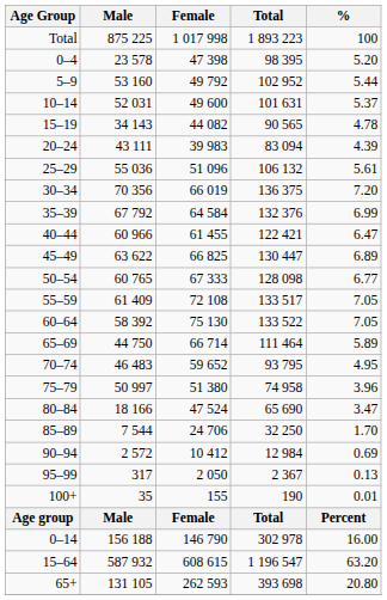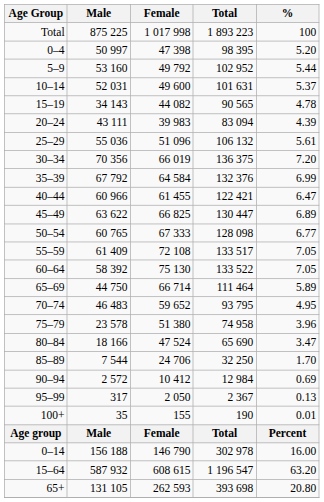 <table class="wikitable">
 <tr>
 <th width="80pt">Age Group</th>
 <th width="80pt">Male</th>
 <th width="80pt">Female</th>
 <th width="80pt">Total</th>
 <th width="80pt">%</th>
 </tr>
 <tr>
 <td align="right">Total</td>
 <td align="right">875 225</td>
 <td align="right">1 017 998</td>
 <td align="right">1 893 223</td>
 <td align="right">100</td>
 </tr>
 <tr>
 <td align="right">0–4</td>
-<td align="right">23 578</td>
+<td align="right">50 997</td>
 <td align="right">47 398</td>
 <td align="right">98 395</td>
 <td align="right">5.20</td>
 </tr>
 <tr>
 <td align="right">5–9</td>
 <td align="right">53 160</td>
 <td align="right">49 792</td>
 <td align="right">102 952</td>
 <td align="right">5.44</td>
 </tr>
 <tr>
 <td align="right">10–14</td>
 <td align="right">52 031</td>
 <td align="right">49 600</td>
 <td align="right">101 631</td>
 <td align="right">5.37</td>
 </tr>
 <tr>
 <td align="right">15–19</td>
 <td align="right">34 143</td>
 <td align="right">44 082</td>
 <td align="right">90 565</td>
 <td align="right">4.78</td>
 </tr>
 <tr>
 <td align="right">20–24</td>
 <td align="right">43 111</td>
 <td align="right">39 983</td>
 <td align="right">83 094</td>
 <td align="right">4.39</td>
 </tr>
 <tr>
 <td align="right">25–29</td>
 <td align="right">55 036</td>
 <td align="right">51 096</td>
 <td align="right">106 132</td>
 <td align="right">5.61</td>
 </tr>
 <tr>
 <td align="right">30–34</td>
 <td align="right">70 356</td>
 <td align="right">66 019</td>
 <td align="right">136 375</td>
 <td align="right">7.20</td>
 </tr>
 <tr>
 <td align="right">35–39</td>
 <td align="right">67 792</td>
 <td align="right">64 584</td>
 <td align="right">132 376</td>
 <td align="right">6.99</td>
 </tr>
 <tr>
 <td align="right">40–44</td>
 <td align="right">60 966</td>
 <td align="right">61 455</td>
 <td align="right">122 421</td>
 <td align="right">6.47</td>
 </tr>
 <tr>
 <td align="right">45–49</td>
 <td align="right">63 622</td>
 <td align="right">66 825</td>
 <td align="right">130 447</td>
 <td align="right">6.89</td>
 </tr>
 <tr>
 <td align="right">50–54</td>
 <td align="right">60 765</td>
 <td align="right">67 333</td>
 <td align="right">128 098</td>
 <td align="right">6.77</td>
 </tr>
 <tr>
 <td align="right">55–59</td>
 <td align="right">61 409</td>
 <td align="right">72 108</td>
 <td align="right">133 517</td>
 <td align="right">7.05</td>
 </tr>
 <tr>
 <td align="right">60–64</td>
 <td align="right">58 392</td>
 <td align="right">75 130</td>
 <td align="right">133 522</td>
 <td align="right">7.05</td>
 </tr>
 <tr>
 <td align="right">65–69</td>
 <td align="right">44 750</td>
 <td align="right">66 714</td>
 <td align="right">111 464</td>
 <td align="right">5.89</td>
 </tr>
 <tr>
 <td align="right">70–74</td>
 <td align="right">46 483</td>
 <td align="right">59 652</td>
 <td align="right">93 795</td>
 <td align="right">4.95</td>
 </tr>
 <tr>
 <td align="right">75–79</td>
-<td align="right">50 997</td>
+<td align="right">23 578</td>
 <td align="right">51 380</td>
 <td align="right">74 958</td>
 <td align="right">3.96</td>
 </tr>
 <tr>
 <td align="right">80–84</td>
 <td align="right">18 166</td>
 <td align="right">47 524</td>
 <td align="right">65 690</td>
 <td align="right">3.47</td>
 </tr>
 <tr>
 <td align="right">85–89</td>
 <td align="right">7 544</td>
 <td align="right">24 706</td>
 <td align="right">32 250</td>
 <td align="right">1.70</td>
 </tr>
 <tr>
 <td align="right">90–94</td>
 <td align="right">2 572</td>
 <td align="right">10 412</td>
 <td align="right">12 984</td>
 <td align="right">0.69</td>
 </tr>
 <tr>
 <td align="right">95–99</td>
 <td align="right">317</td>
 <td align="right">2 050</td>
 <td align="right">2 367</td>
 <td align="right">0.13</td>
 </tr>
 <tr>
 <td align="right">100+</td>
 <td align="right">35</td>
 <td align="right">155</td>
 <td align="right">190</td>
 <td align="right">0.01</td>
 </tr>
 <tr>
 <th width="50">Age group</th>
 <th width="80pt">Male</th>
 <th width="80">Female</th>
 <th width="80">Total</th>
 <th width="50">Percent</th>
 </tr>
 <tr>
 <td align="right">0–14</td>
 <td align="right">156 188</td>
 <td align="right">146 790</td>
 <td align="right">302 978</td>
 <td align="right">16.00</td>
 </tr>
 <tr>
 <td align="right">15–64</td>
 <td align="right">587 932</td>
 <td align="right">608 615</td>
 <td align="right">1 196 547</td>
 <td align="right">63.20</td>
 </tr>
 <tr>
 <td align="right">65+</td>
 <td align="right">131 105</td>
 <td align="right">262 593</td>
 <td align="right">393 698</td>
 <td align="right">20.80</td>
 </tr>
 <tr>
 </tr>
 </table>
